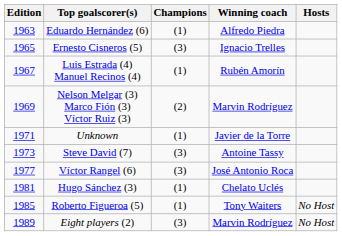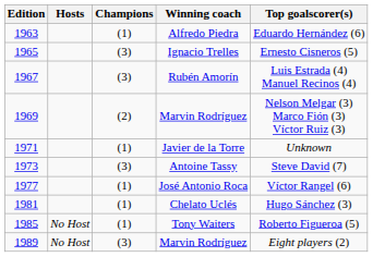 <table class="wikitable" style="text-align: center;">
 <tr>
 <th>Edition</th>
-<th>Top goalscorer(s)</th>
+<th>Hosts</th>
 <th>Champions</th>
 <th>Winning coach</th>
-<th>Hosts</th>
+<th>Top goalscorer(s)</th>
 </tr>
 <tr>
 <td><a href='#'>1963</a></td>
-<td> <a href='#'>Eduardo Hernández</a> (6)</td>
+<td></td>
 <td> (1)</td>
 <td> <a href='#'>Alfredo Piedra</a></td>
-<td></td>
+<td> <a href='#'>Eduardo Hernández</a> (6)</td>
 </tr>
 <tr>
 <td><a href='#'>1965</a></td>
-<td> <a href='#'>Ernesto Cisneros</a> (5)</td>
+<td></td>
 <td> (3)</td>
 <td> <a href='#'>Ignacio Trelles</a></td>
-<td></td>
+<td> <a href='#'>Ernesto Cisneros</a> (5)</td>
 </tr>
 <tr>
 <td><a href='#'>1967</a></td>
+<td></td>
+<td> (3)</td>
+<td> <a href='#'>Rubén Amorín</a></td>
 <td> <a href='#'>Luis Estrada</a> (4) <br>  <a href='#'>Manuel Recinos</a> (4)</td>
-<td> (1)</td>
-<td> <a href='#'>Rubén Amorín</a></td>
-<td></td>
 </tr>
 <tr>
 <td><a href='#'>1969</a></td>
-<td> <a href='#'>Nelson Melgar</a> (3) <br>  <a href='#'>Marco Fión</a> (3) <br>  <a href='#'>Víctor Ruiz</a> (3)</td>
+<td></td>
 <td> (2)</td>
 <td> <a href='#'>Marvin Rodríguez</a></td>
-<td></td>
+<td> <a href='#'>Nelson Melgar</a> (3) <br>  <a href='#'>Marco Fión</a> (3) <br>  <a href='#'>Víctor Ruiz</a> (3)</td>
 </tr>
 <tr>
 <td><a href='#'>1971</a></td>
-<td><em>Unknown</em></td>
+<td></td>
 <td> (1)</td>
 <td> <a href='#'>Javier de la Torre</a></td>
-<td></td>
+<td><em>Unknown</em></td>
 </tr>
 <tr>
 <td><a href='#'>1973</a></td>
-<td> <a href='#'>Steve David</a> (7)</td>
+<td></td>
 <td> (3)</td>
 <td> <a href='#'>Antoine Tassy</a></td>
-<td></td>
+<td> <a href='#'>Steve David</a> (7)</td>
 </tr>
 <tr>
 <td><a href='#'>1977</a></td>
+<td></td>
+<td> (1)</td>
+<td> <a href='#'>José Antonio Roca</a></td>
 <td> <a href='#'>Víctor Rangel</a> (6)</td>
-<td> (3)</td>
-<td> <a href='#'>José Antonio Roca</a></td>
-<td></td>
 </tr>
 <tr>
 <td><a href='#'>1981</a></td>
-<td> <a href='#'>Hugo Sánchez</a> (3)</td>
+<td></td>
 <td> (1)</td>
 <td> <a href='#'>Chelato Uclés</a></td>
-<td></td>
+<td> <a href='#'>Hugo Sánchez</a> (3)</td>
 </tr>
 <tr>
 <td><a href='#'>1985</a></td>
-<td> <a href='#'>Roberto Figueroa</a> (5)</td>
+<td><em>No Host</em></td>
 <td> (1)</td>
 <td> <a href='#'>Tony Waiters</a></td>
-<td><em>No Host</em></td>
+<td> <a href='#'>Roberto Figueroa</a> (5)</td>
 </tr>
 <tr>
 <td><a href='#'>1989</a></td>
-<td><em>Eight players</em> (2)</td>
+<td><em>No Host</em></td>
 <td> (3)</td>
 <td> <a href='#'>Marvin Rodríguez</a></td>
-<td><em>No Host</em></td>
+<td><em>Eight players</em> (2)</td>
 </tr>
 </table>
